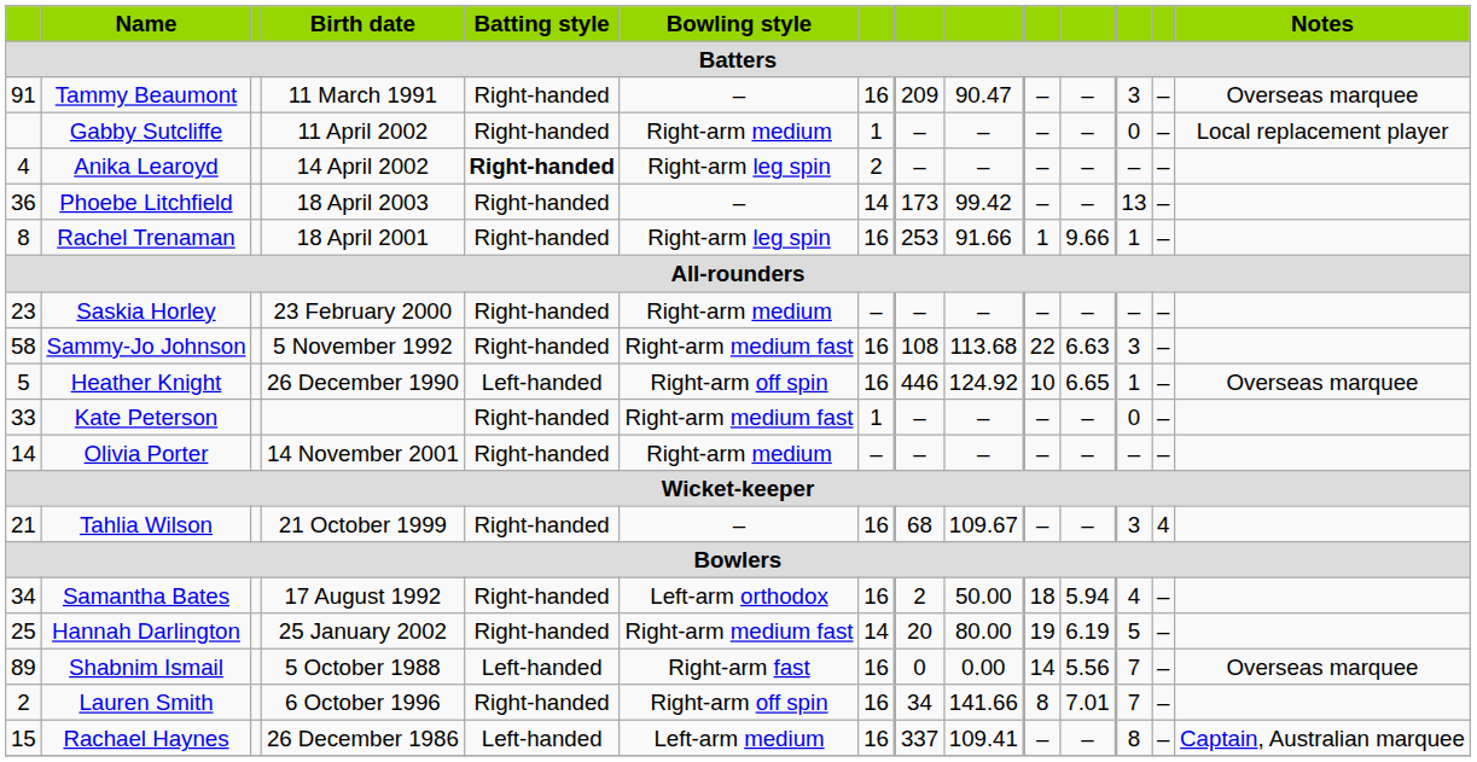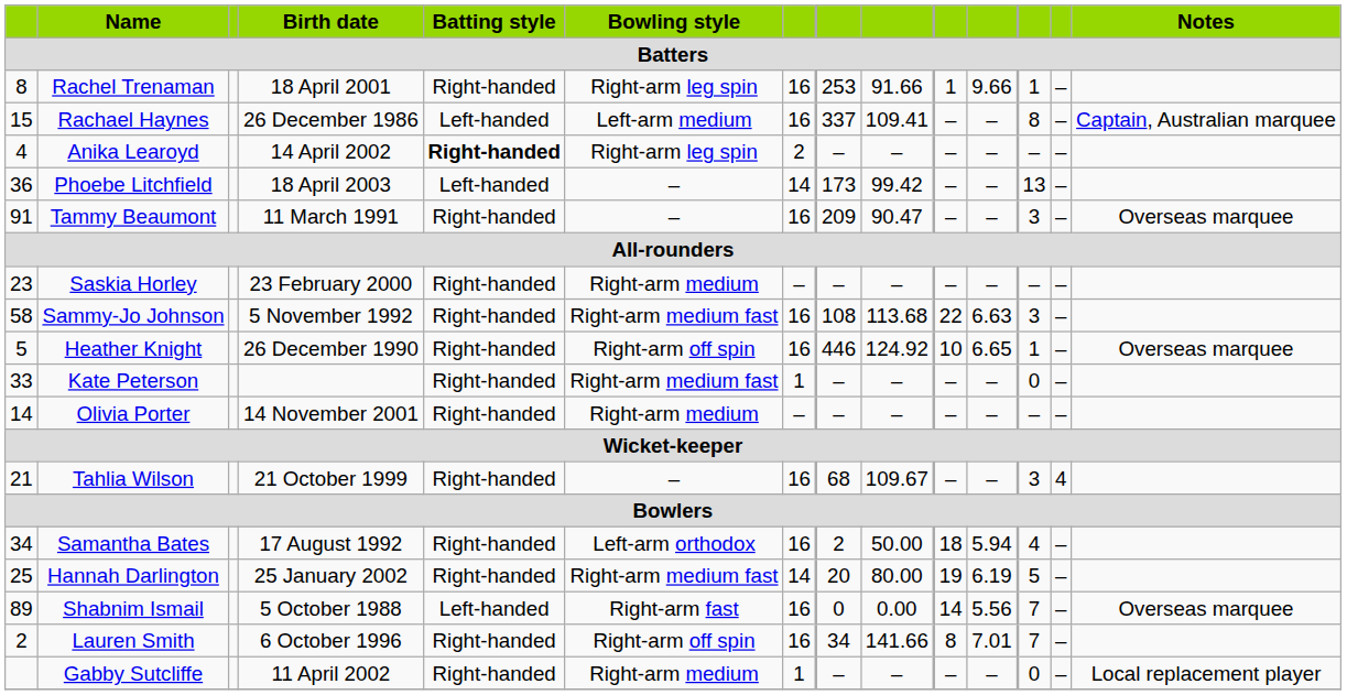 <table class="wikitable" style="font-size:95%;">
 <tr>
 <th style="background:#96d701; color:black;"></th>
 <th style="background:#96d701; color:black;">Name</th>
 <th style="background:#96d701; color:black;"></th>
 <th style="background:#96d701; color:black;">Birth date</th>
 <th style="background:#96d701; color:black;">Batting style</th>
 <th style="background:#96d701; color:black;">Bowling style</th>
 <th style="background:#96d701; color:black;"></th>
 <th style="background:#96d701; color:black; border-left-width: 2px;"></th>
 <th style="background:#96d701; color:black;"></th>
 <th style="background:#96d701; color:black; border-left-width: 2px;"></th>
 <th style="background:#96d701; color:black;"></th>
 <th style="background:#96d701; color:black; border-left-width: 2px;"></th>
 <th style="background:#96d701; color:black;"></th>
 <th style="background:#96d701; color:black;">Notes</th>
 </tr>
 <tr>
 <th colspan="14" style="background: #DCDCDC; text-align:center;">Batters</th>
 </tr>
 <tr align="center">
-<td>91</td>
-<td><a href='#'>Tammy Beaumont</a></td>
+<td>8</td>
+<td><a href='#'>Rachel Trenaman</a></td>
 <td></td>
-<td>11 March 1991</td>
+<td>18 April 2001</td>
 <td>Right-handed</td>
+<td>Right-arm <a href='#'>leg spin</a></td>
+<td>16</td>
+<td style="border-left-width: 2px">253</td>
+<td>91.66</td>
+<td style="border-left-width: 2px">1</td>
+<td>9.66</td>
+<td style="border-left-width: 2px">1</td>
 <td>–</td>
+<td></td>
+</tr>
+<tr align="center">
+<td>15</td>
+<td><a href='#'>Rachael Haynes</a></td>
+<td></td>
+<td>26 December 1986</td>
+<td>Left-handed</td>
+<td>Left-arm <a href='#'>medium</a></td>
 <td>16</td>
-<td style="border-left-width: 2px">209</td>
-<td>90.47</td>
+<td style="border-left-width: 2px">337</td>
+<td>109.41</td>
 <td style="border-left-width: 2px">–</td>
 <td>–</td>
-<td style="border-left-width: 2px">3</td>
+<td style="border-left-width: 2px">8</td>
 <td>–</td>
-<td>Overseas marquee</td>
-</tr>
-<tr align="center">
-<td></td>
-<td><a href='#'>Gabby Sutcliffe</a></td>
-<td></td>
-<td>11 April 2002</td>
-<td>Right-handed</td>
-<td>Right-arm <a href='#'>medium</a></td>
-<td>1</td>
-<td style="border-left-width: 2px">–</td>
-<td>–</td>
-<td style="border-left-width: 2px">–</td>
-<td>–</td>
-<td style="border-left-width: 2px">0</td>
-<td>–</td>
-<td>Local replacement player</td>
+<td><a href='#'>Captain</a>, Australian marquee</td>
 </tr>
 <tr align="center">
 <td>4</td>
 <td><a href='#'>Anika Learoyd</a></td>
 <td></td>
 <td>14 April 2002</td>
 <td><strong>Right-handed</strong></td>
 <td>Right-arm <a href='#'>leg spin</a></td>
 <td>2</td>
 <td style="border-left-width: 2px">–</td>
 <td>–</td>
 <td style="border-left-width: 2px">–</td>
 <td>–</td>
 <td style="border-left-width: 2px">–</td>
 <td>–</td>
 <td></td>
 </tr>
 <tr align="center">
 <td>36</td>
 <td><a href='#'>Phoebe Litchfield</a></td>
 <td></td>
 <td>18 April 2003</td>
-<td>Right-handed</td>
+<td>Left-handed</td>
 <td>–</td>
 <td>14</td>
 <td style="border-left-width: 2px">173</td>
 <td>99.42</td>
 <td style="border-left-width: 2px">–</td>
 <td>–</td>
 <td style="border-left-width: 2px">13</td>
 <td>–</td>
 <td></td>
 </tr>
 <tr align="center">
-<td>8</td>
-<td><a href='#'>Rachel Trenaman</a></td>
+<td>91</td>
+<td><a href='#'>Tammy Beaumont</a></td>
 <td></td>
-<td>18 April 2001</td>
+<td>11 March 1991</td>
 <td>Right-handed</td>
-<td>Right-arm <a href='#'>leg spin</a></td>
+<td>–</td>
 <td>16</td>
-<td style="border-left-width: 2px">253</td>
-<td>91.66</td>
-<td style="border-left-width: 2px">1</td>
-<td>9.66</td>
-<td style="border-left-width: 2px">1</td>
+<td style="border-left-width: 2px">209</td>
+<td>90.47</td>
+<td style="border-left-width: 2px">–</td>
 <td>–</td>
-<td></td>
+<td style="border-left-width: 2px">3</td>
+<td>–</td>
+<td>Overseas marquee</td>
 </tr>
 <tr>
 <th colspan="14" style="background: #DCDCDC; text-align:center;">All-rounders</th>
 </tr>
 <tr align="center">
 <td>23</td>
 <td><a href='#'>Saskia Horley</a></td>
 <td></td>
 <td>23 February 2000</td>
 <td>Right-handed</td>
 <td>Right-arm <a href='#'>medium</a></td>
 <td>–</td>
 <td style="border-left-width: 2px">–</td>
 <td>–</td>
 <td style="border-left-width: 2px">–</td>
 <td>–</td>
 <td style="border-left-width: 2px">–</td>
 <td>–</td>
 <td></td>
 </tr>
 <tr align="center">
 <td>58</td>
 <td><a href='#'>Sammy-Jo Johnson</a></td>
 <td></td>
 <td>5 November 1992</td>
 <td>Right-handed</td>
 <td>Right-arm <a href='#'>medium fast</a></td>
 <td>16</td>
 <td style="border-left-width: 2px">108</td>
 <td>113.68</td>
 <td style="border-left-width: 2px">22</td>
 <td>6.63</td>
 <td style="border-left-width: 2px">3</td>
 <td>–</td>
 <td></td>
 </tr>
 <tr align="center">
 <td>5</td>
 <td><a href='#'>Heather Knight</a></td>
 <td></td>
 <td>26 December 1990</td>
-<td>Left-handed</td>
+<td>Right-handed</td>
 <td>Right-arm <a href='#'>off spin</a></td>
 <td>16</td>
 <td style="border-left-width: 2px">446</td>
 <td>124.92</td>
 <td style="border-left-width: 2px">10</td>
 <td>6.65</td>
 <td style="border-left-width: 2px">1</td>
 <td>–</td>
 <td>Overseas marquee</td>
 </tr>
 <tr align="center">
 <td>33</td>
 <td><a href='#'>Kate Peterson</a></td>
 <td></td>
 <td></td>
 <td>Right-handed</td>
 <td>Right-arm <a href='#'>medium fast</a></td>
 <td>1</td>
 <td style="border-left-width: 2px">–</td>
 <td>–</td>
 <td style="border-left-width: 2px">–</td>
 <td>–</td>
 <td style="border-left-width: 2px">0</td>
 <td>–</td>
 <td></td>
 </tr>
 <tr align="center">
 <td>14</td>
 <td><a href='#'>Olivia Porter</a></td>
 <td></td>
 <td>14 November 2001</td>
 <td>Right-handed</td>
 <td>Right-arm <a href='#'>medium</a></td>
 <td>–</td>
 <td style="border-left-width: 2px">–</td>
 <td>–</td>
 <td style="border-left-width: 2px">–</td>
 <td>–</td>
 <td style="border-left-width: 2px">–</td>
 <td>–</td>
 <td></td>
 </tr>
 <tr>
 <th colspan="14" style="background: #DCDCDC; text-align:center;">Wicket-keeper</th>
 </tr>
 <tr align="center">
 <td>21</td>
 <td><a href='#'>Tahlia Wilson</a></td>
 <td></td>
 <td>21 October 1999</td>
 <td>Right-handed</td>
 <td>–</td>
 <td>16</td>
 <td style="border-left-width: 2px">68</td>
 <td>109.67</td>
 <td style="border-left-width: 2px">–</td>
 <td>–</td>
 <td style="border-left-width: 2px">3</td>
 <td>4</td>
 <td></td>
 </tr>
 <tr>
 <th colspan="14" style="background: #DCDCDC; text-align:center;">Bowlers</th>
 </tr>
 <tr align="center">
 <td>34</td>
 <td><a href='#'>Samantha Bates</a></td>
 <td></td>
 <td>17 August 1992</td>
 <td>Right-handed</td>
 <td>Left-arm <a href='#'>orthodox</a></td>
 <td>16</td>
 <td style="border-left-width: 2px">2</td>
 <td>50.00</td>
 <td style="border-left-width: 2px">18</td>
 <td>5.94</td>
 <td style="border-left-width: 2px">4</td>
 <td>–</td>
 <td></td>
 </tr>
 <tr align="center">
 <td>25</td>
 <td><a href='#'>Hannah Darlington</a></td>
 <td></td>
 <td>25 January 2002</td>
 <td>Right-handed</td>
 <td>Right-arm <a href='#'>medium fast</a></td>
 <td>14</td>
 <td style="border-left-width: 2px">20</td>
 <td>80.00</td>
 <td style="border-left-width: 2px">19</td>
 <td>6.19</td>
 <td style="border-left-width: 2px">5</td>
 <td>–</td>
 <td></td>
 </tr>
 <tr align="center">
 <td>89</td>
 <td><a href='#'>Shabnim Ismail</a></td>
 <td></td>
 <td>5 October 1988</td>
 <td>Left-handed</td>
 <td>Right-arm <a href='#'>fast</a></td>
 <td>16</td>
 <td style="border-left-width: 2px">0</td>
 <td>0.00</td>
 <td style="border-left-width: 2px">14</td>
 <td>5.56</td>
 <td style="border-left-width: 2px">7</td>
 <td>–</td>
 <td>Overseas marquee</td>
 </tr>
 <tr align="center">
 <td>2</td>
 <td><a href='#'>Lauren Smith</a></td>
 <td></td>
 <td>6 October 1996</td>
 <td>Right-handed</td>
 <td>Right-arm <a href='#'>off spin</a></td>
 <td>16</td>
 <td style="border-left-width: 2px">34</td>
 <td>141.66</td>
 <td style="border-left-width: 2px">8</td>
 <td>7.01</td>
 <td style="border-left-width: 2px">7</td>
 <td>–</td>
 <td></td>
 </tr>
 <tr align="center">
-<td>15</td>
-<td><a href='#'>Rachael Haynes</a></td>
 <td></td>
-<td>26 December 1986</td>
-<td>Left-handed</td>
-<td>Left-arm <a href='#'>medium</a></td>
-<td>16</td>
-<td style="border-left-width: 2px">337</td>
-<td>109.41</td>
+<td><a href='#'>Gabby Sutcliffe</a></td>
+<td></td>
+<td>11 April 2002</td>
+<td>Right-handed</td>
+<td>Right-arm <a href='#'>medium</a></td>
+<td>1</td>
 <td style="border-left-width: 2px">–</td>
 <td>–</td>
-<td style="border-left-width: 2px">8</td>
+<td style="border-left-width: 2px">–</td>
 <td>–</td>
-<td><a href='#'>Captain</a>, Australian marquee</td>
+<td style="border-left-width: 2px">0</td>
+<td>–</td>
+<td>Local replacement player</td>
 </tr>
 <tr>
 </tr>
 </table>
